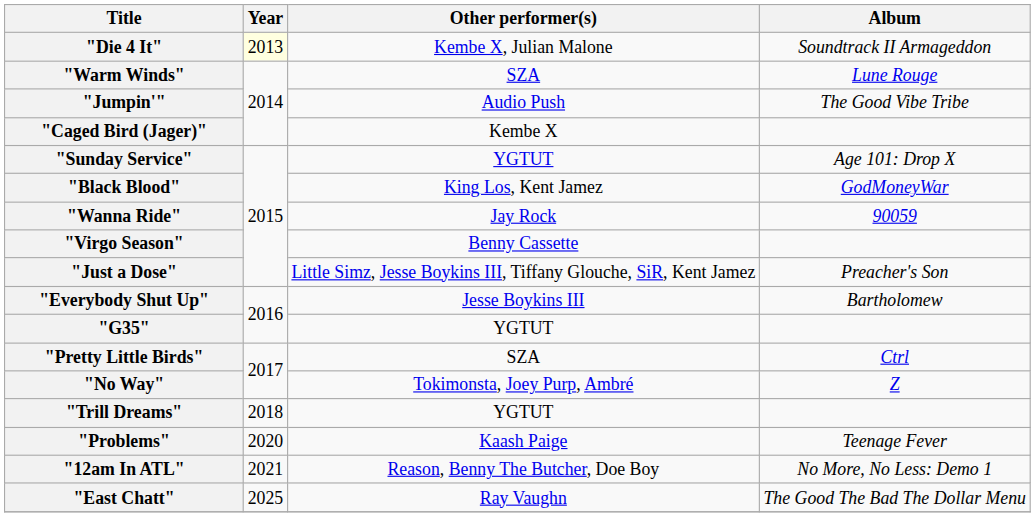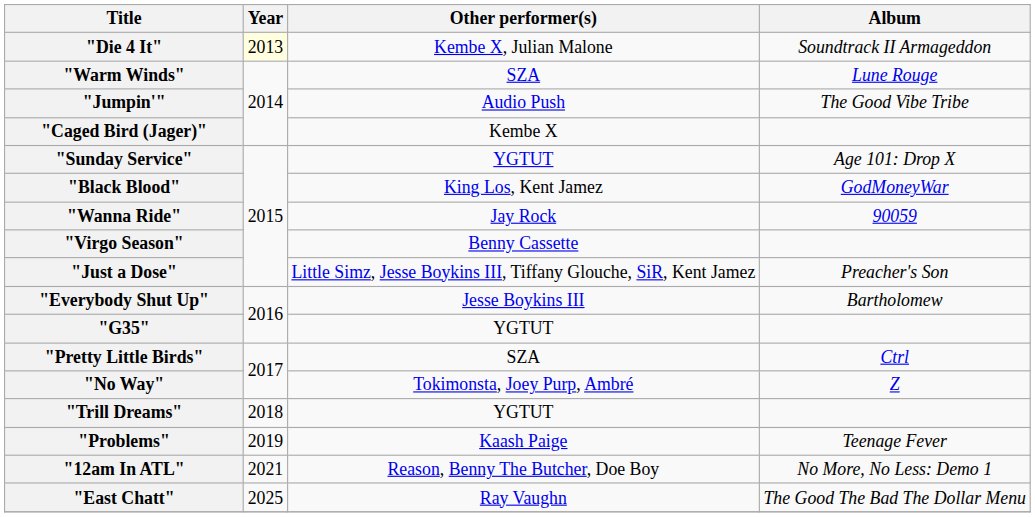 <table class="wikitable plainrowheaders" style="text-align:center;">
 <tr>
 <th scope="col" style="width:13em;">Title</th>
 <th scope="col">Year</th>
 <th scope="col">Other performer(s)</th>
 <th scope="col">Album</th>
 </tr>
 <tr>
 <th scope="row">"Die 4 It"</th>
 <td style="background: lightyellow;">2013</td>
 <td><a href='#'>Kembe X</a>, Julian Malone</td>
 <td><em>Soundtrack II Armageddon</em></td>
 </tr>
 <tr>
 <th scope="row">"Warm Winds"</th>
 <td rowspan="3">2014</td>
 <td><a href='#'>SZA</a></td>
 <td><em><a href='#'>Lune Rouge</a></em></td>
 </tr>
 <tr>
 <th scope="row">"Jumpin'"</th>
 <td><a href='#'>Audio Push</a></td>
 <td><em>The Good Vibe Tribe</em></td>
 </tr>
 <tr>
 <th scope="row">"Caged Bird (Jager)"</th>
 <td>Kembe X</td>
 <td></td>
 </tr>
 <tr>
 <th scope="row">"Sunday Service"</th>
 <td rowspan="5">2015</td>
 <td><a href='#'>YGTUT</a></td>
 <td><em>Age 101: Drop X</em></td>
 </tr>
 <tr>
 <th scope="row">"Black Blood"</th>
 <td><a href='#'>King Los</a>, Kent Jamez</td>
 <td><em><a href='#'>GodMoneyWar</a></em></td>
 </tr>
 <tr>
 <th scope="row">"Wanna Ride"</th>
 <td><a href='#'>Jay Rock</a></td>
 <td><em><a href='#'>90059</a></em></td>
 </tr>
 <tr>
 <th scope="row">"Virgo Season"</th>
 <td><a href='#'>Benny Cassette</a></td>
 <td></td>
 </tr>
 <tr>
 <th scope="row">"Just a Dose"</th>
 <td><a href='#'>Little Simz</a>, <a href='#'>Jesse Boykins III</a>, Tiffany Glouche, <a href='#'>SiR</a>, Kent Jamez</td>
 <td><em>Preacher's Son</em></td>
 </tr>
 <tr>
 <th scope="row">"Everybody Shut Up"</th>
 <td rowspan="2">2016</td>
 <td><a href='#'>Jesse Boykins III</a></td>
 <td><em>Bartholomew</em></td>
 </tr>
 <tr>
 <th scope="row">"G35"</th>
 <td>YGTUT</td>
 <td></td>
 </tr>
 <tr>
 <th scope="row">"Pretty Little Birds"</th>
 <td rowspan="2">2017</td>
 <td>SZA</td>
 <td><em><a href='#'>Ctrl</a></em></td>
 </tr>
 <tr>
 <th scope="row">"No Way"</th>
 <td><a href='#'>Tokimonsta</a>, <a href='#'>Joey Purp</a>, <a href='#'>Ambré</a></td>
 <td><em><a href='#'>Z</a></em></td>
 </tr>
 <tr>
 <th scope="row">"Trill Dreams"</th>
 <td rowspan="1">2018</td>
 <td>YGTUT</td>
 <td></td>
 </tr>
 <tr>
 <th scope="row">"Problems"</th>
-<td rowspan="1">2020</td>
+<td rowspan="1">2019</td>
 <td><a href='#'>Kaash Paige</a></td>
 <td><em>Teenage Fever</em></td>
 </tr>
 <tr>
 <th scope="row">"12am In ATL"</th>
 <td rowspan="1">2021</td>
 <td><a href='#'>Reason</a>, <a href='#'>Benny The Butcher</a>, Doe Boy</td>
 <td><em>No More, No Less: Demo 1</em></td>
 </tr>
 <tr>
 <th scope="row">"East Chatt"</th>
 <td rowspan="1">2025</td>
 <td><a href='#'>Ray Vaughn</a></td>
 <td><em>The Good The Bad The Dollar Menu</em></td>
 </tr>
 <tr>
 </tr>
 </table>
